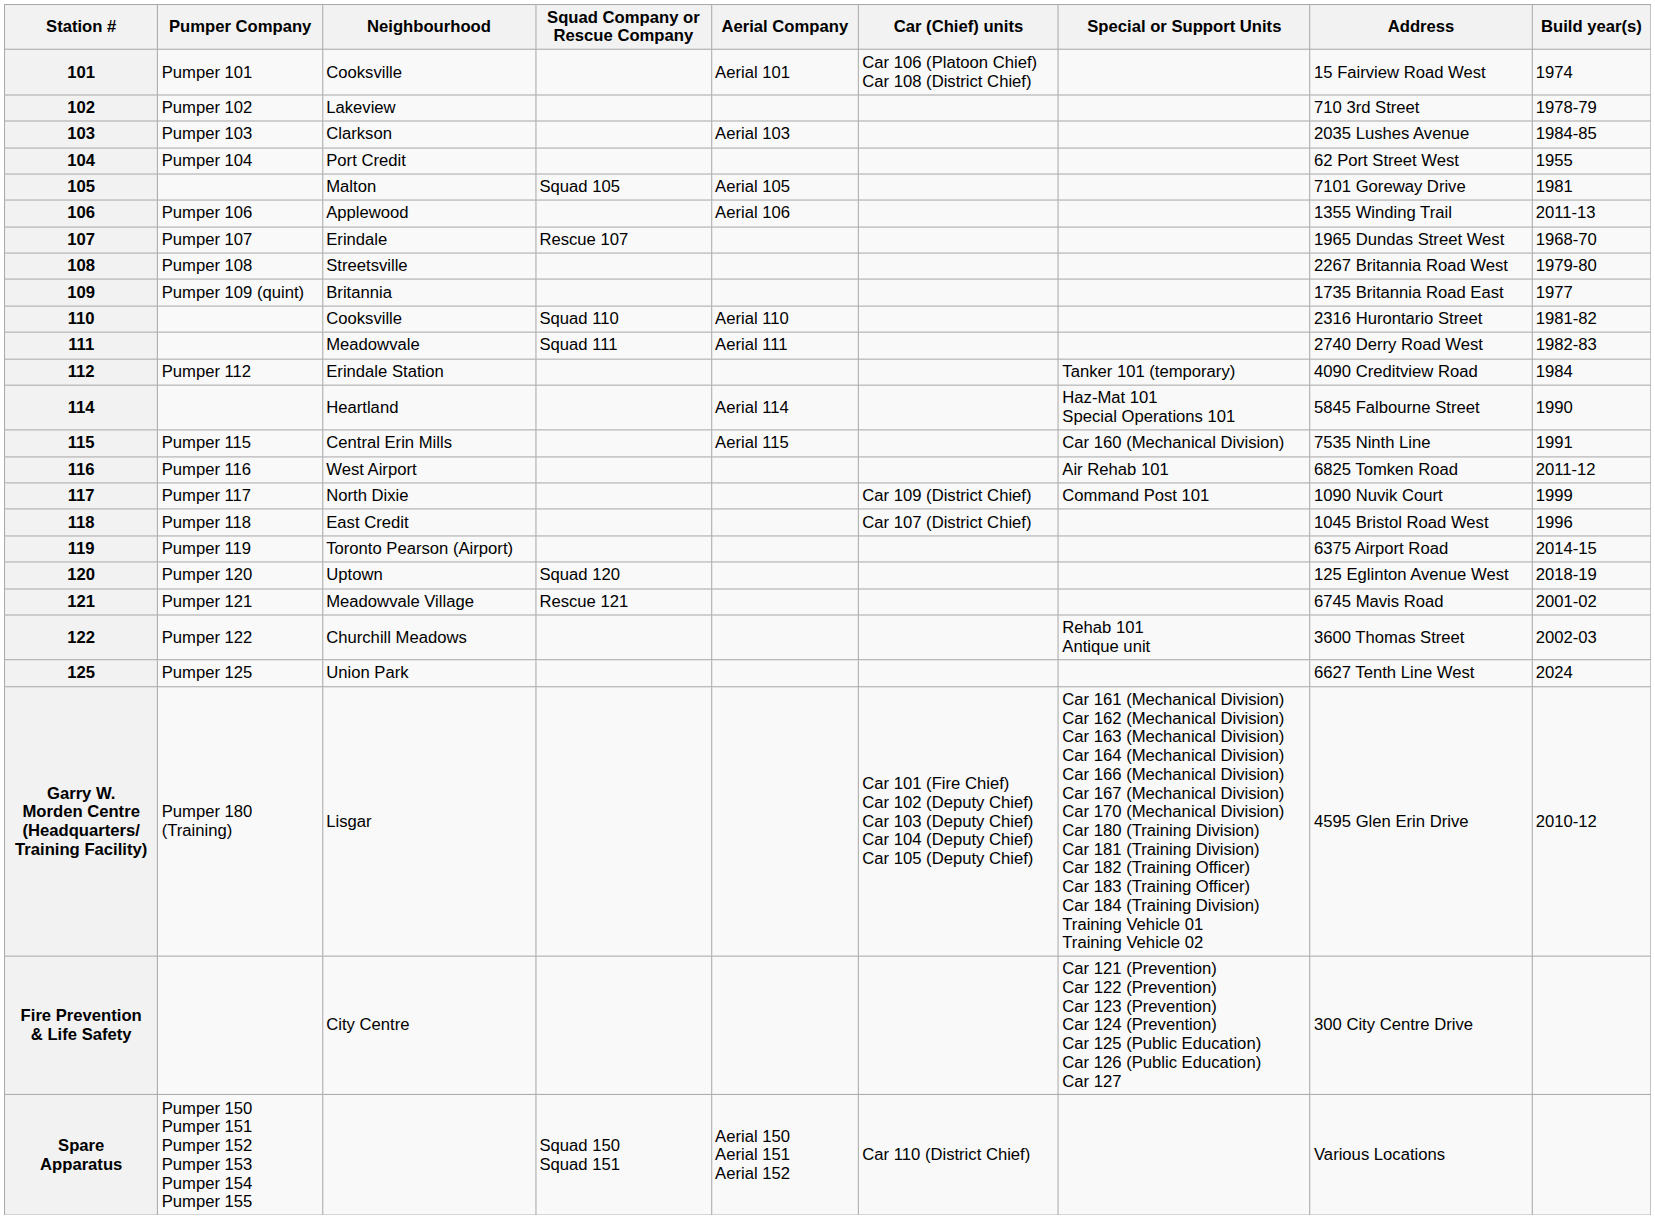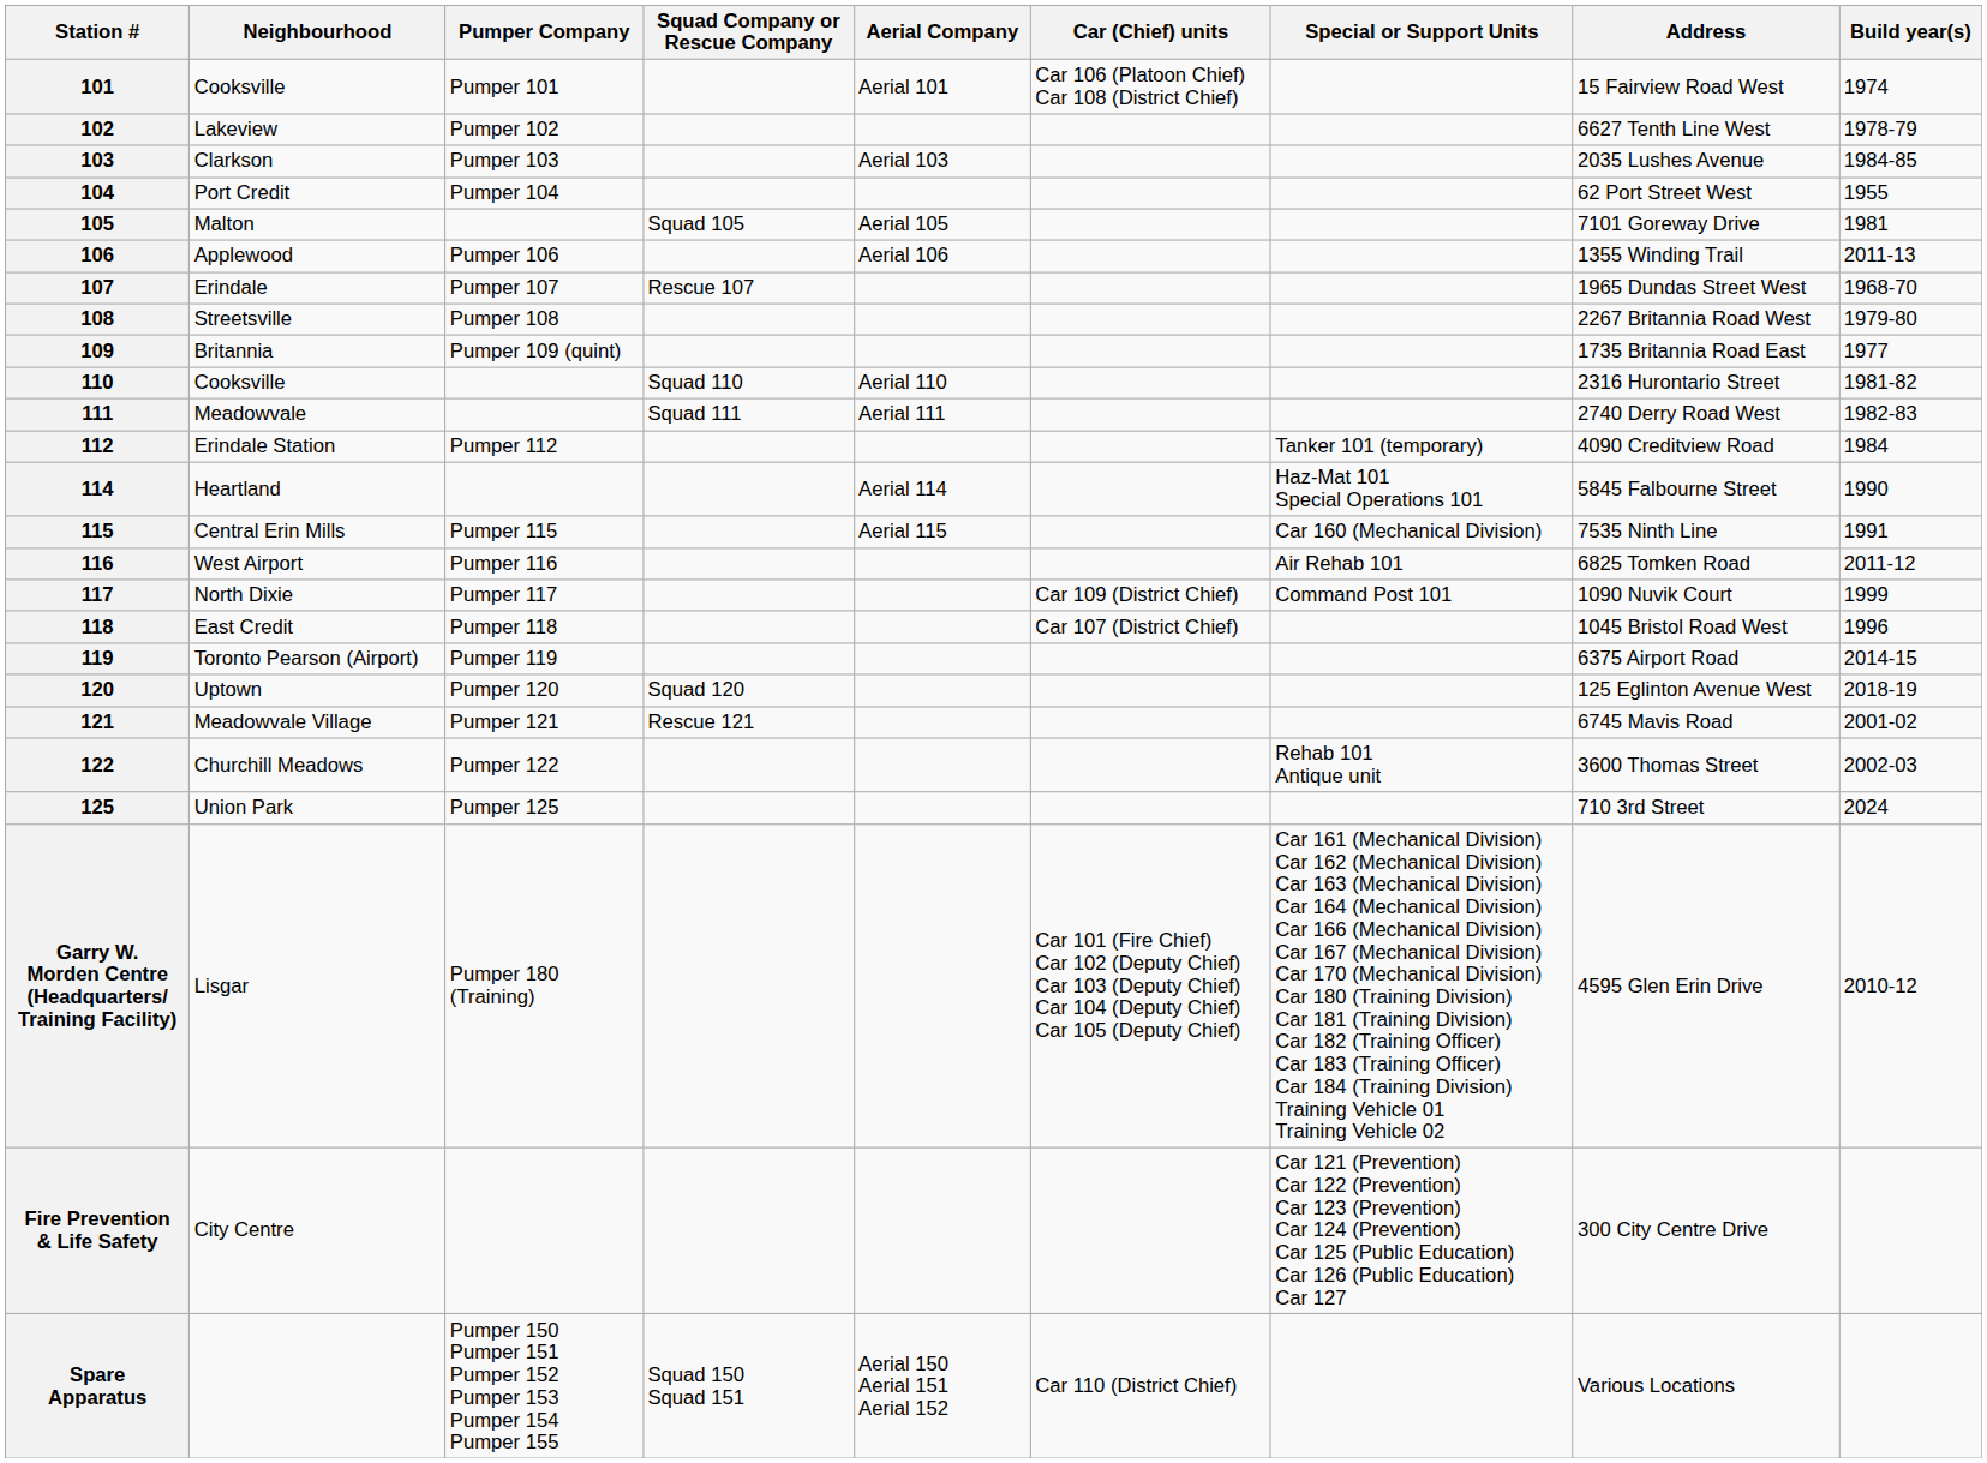 <table class=wikitable width = "100%">
 <tr valign=centre>
 <th>Station #</th>
+<th>Neighbourhood</th>
 <th>Pumper Company</th>
-<th>Neighbourhood</th>
 <th>Squad Company or<br>Rescue Company</th>
 <th>Aerial Company</th>
 <th>Car (Chief) units</th>
 <th>Special or Support Units</th>
 <th>Address</th>
 <th>Build year(s)</th>
 </tr>
 <tr>
 <th>101</th>
+<td>Cooksville</td>
 <td>Pumper 101</td>
-<td>Cooksville</td>
 <td></td>
 <td>Aerial 101</td>
 <td>Car 106 (Platoon Chief)<br>Car 108 (District Chief)</td>
 <td></td>
 <td>15 Fairview Road West</td>
 <td>1974</td>
 </tr>
 <tr>
 <th>102</th>
+<td>Lakeview</td>
 <td>Pumper 102</td>
-<td>Lakeview</td>
 <td></td>
 <td></td>
 <td></td>
 <td></td>
-<td>710 3rd Street</td>
+<td>6627 Tenth Line West</td>
 <td>1978-79</td>
 </tr>
 <tr>
 <th>103</th>
+<td>Clarkson</td>
 <td>Pumper 103</td>
-<td>Clarkson</td>
 <td></td>
 <td>Aerial 103</td>
 <td></td>
 <td></td>
 <td>2035 Lushes Avenue</td>
 <td>1984-85</td>
 </tr>
 <tr>
 <th>104</th>
+<td>Port Credit</td>
 <td>Pumper 104</td>
-<td>Port Credit</td>
 <td></td>
 <td></td>
 <td></td>
 <td></td>
 <td>62 Port Street West</td>
 <td>1955</td>
 </tr>
 <tr>
 <th>105</th>
+<td>Malton</td>
 <td></td>
-<td>Malton</td>
 <td>Squad 105</td>
 <td>Aerial 105</td>
 <td></td>
 <td></td>
 <td>7101 Goreway Drive</td>
 <td>1981</td>
 </tr>
 <tr>
 <th>106</th>
+<td>Applewood</td>
 <td>Pumper 106</td>
-<td>Applewood</td>
 <td></td>
 <td>Aerial 106</td>
 <td></td>
 <td></td>
 <td>1355 Winding Trail</td>
 <td>2011-13</td>
 </tr>
 <tr>
 <th>107</th>
+<td>Erindale</td>
 <td>Pumper 107</td>
-<td>Erindale</td>
 <td>Rescue 107</td>
 <td></td>
 <td></td>
 <td></td>
 <td>1965 Dundas Street West</td>
 <td>1968-70</td>
 </tr>
 <tr>
 <th>108</th>
+<td>Streetsville</td>
 <td>Pumper 108</td>
-<td>Streetsville</td>
 <td></td>
 <td></td>
 <td></td>
 <td></td>
 <td>2267 Britannia Road West</td>
 <td>1979-80</td>
 </tr>
 <tr>
 <th>109</th>
+<td>Britannia</td>
 <td>Pumper 109 (quint)</td>
-<td>Britannia</td>
 <td></td>
 <td></td>
 <td></td>
 <td></td>
 <td>1735 Britannia Road East</td>
 <td>1977</td>
 </tr>
 <tr>
 <th>110</th>
+<td>Cooksville</td>
 <td></td>
-<td>Cooksville</td>
 <td>Squad 110</td>
 <td>Aerial 110</td>
 <td></td>
 <td></td>
 <td>2316 Hurontario Street</td>
 <td>1981-82</td>
 </tr>
 <tr>
 <th>111</th>
+<td>Meadowvale</td>
 <td></td>
-<td>Meadowvale</td>
 <td>Squad 111</td>
 <td>Aerial 111</td>
 <td></td>
 <td></td>
 <td>2740 Derry Road West</td>
 <td>1982-83</td>
 </tr>
 <tr>
 <th>112</th>
+<td>Erindale Station</td>
 <td>Pumper 112</td>
-<td>Erindale Station</td>
 <td></td>
 <td></td>
 <td></td>
 <td>Tanker 101 (temporary)</td>
 <td>4090 Creditview Road</td>
 <td>1984</td>
 </tr>
 <tr>
 <th>114</th>
+<td>Heartland</td>
 <td></td>
-<td>Heartland</td>
 <td></td>
 <td>Aerial 114</td>
 <td></td>
 <td>Haz-Mat 101<br>Special Operations 101</td>
 <td>5845 Falbourne Street</td>
 <td>1990</td>
 </tr>
 <tr>
 <th>115</th>
+<td>Central Erin Mills</td>
 <td>Pumper 115</td>
-<td>Central Erin Mills</td>
 <td></td>
 <td>Aerial 115</td>
 <td></td>
 <td>Car 160 (Mechanical Division)</td>
 <td>7535 Ninth Line</td>
 <td>1991</td>
 </tr>
 <tr>
 <th>116</th>
+<td>West Airport</td>
 <td>Pumper 116</td>
-<td>West Airport</td>
 <td></td>
 <td></td>
 <td></td>
 <td>Air Rehab 101</td>
 <td>6825 Tomken Road</td>
 <td>2011-12</td>
 </tr>
 <tr>
 <th>117</th>
+<td>North Dixie</td>
 <td>Pumper 117</td>
-<td>North Dixie</td>
 <td></td>
 <td></td>
 <td>Car 109 (District Chief)</td>
 <td>Command Post 101</td>
 <td>1090 Nuvik Court</td>
 <td>1999</td>
 </tr>
 <tr>
 <th>118</th>
+<td>East Credit</td>
 <td>Pumper 118</td>
-<td>East Credit</td>
 <td></td>
 <td></td>
 <td>Car 107 (District Chief)</td>
 <td></td>
 <td>1045 Bristol Road West</td>
 <td>1996</td>
 </tr>
 <tr>
 <th>119</th>
+<td>Toronto Pearson (Airport)</td>
 <td>Pumper 119</td>
-<td>Toronto Pearson (Airport)</td>
 <td></td>
 <td></td>
 <td></td>
 <td></td>
 <td>6375 Airport Road</td>
 <td>2014-15</td>
 </tr>
 <tr>
 <th>120</th>
+<td>Uptown</td>
 <td>Pumper 120</td>
-<td>Uptown</td>
 <td>Squad 120</td>
 <td></td>
 <td></td>
 <td></td>
 <td>125 Eglinton Avenue West</td>
 <td>2018-19</td>
 </tr>
 <tr>
 <th>121</th>
+<td>Meadowvale Village</td>
 <td>Pumper 121</td>
-<td>Meadowvale Village</td>
 <td>Rescue 121</td>
 <td></td>
 <td></td>
 <td></td>
 <td>6745 Mavis Road</td>
 <td>2001-02</td>
 </tr>
 <tr>
 <th>122</th>
+<td>Churchill Meadows</td>
 <td>Pumper 122</td>
-<td>Churchill Meadows</td>
 <td></td>
 <td></td>
 <td></td>
 <td>Rehab 101<br>Antique unit</td>
 <td>3600 Thomas Street</td>
 <td>2002-03</td>
 </tr>
 <tr>
 <th>125</th>
+<td>Union Park</td>
 <td>Pumper 125</td>
-<td>Union Park</td>
 <td></td>
 <td></td>
 <td></td>
 <td></td>
-<td>6627 Tenth Line West</td>
+<td>710 3rd Street</td>
 <td>2024</td>
 </tr>
 <tr>
 <th>Garry W.<br>Morden Centre<br>(Headquarters/<br>Training Facility)</th>
+<td>Lisgar</td>
 <td>Pumper 180<br>(Training)</td>
-<td>Lisgar</td>
 <td></td>
 <td></td>
 <td>Car 101 (Fire Chief)<br>Car 102 (Deputy Chief)<br>Car 103 (Deputy Chief)<br>Car 104 (Deputy Chief)<br>Car 105 (Deputy Chief)</td>
 <td>Car 161 (Mechanical Division)<br>Car 162 (Mechanical Division)<br>Car 163 (Mechanical Division)<br>Car 164 (Mechanical Division)<br>Car 166 (Mechanical Division)<br>Car 167 (Mechanical Division)<br>Car 170 (Mechanical Division)<br>Car 180 (Training Division)<br>Car 181 (Training Division)<br>Car 182 (Training Officer)<br>Car 183 (Training Officer)<br>Car 184 (Training Division)<br>Training Vehicle 01<br>Training Vehicle 02</td>
 <td>4595 Glen Erin Drive</td>
 <td>2010-12</td>
 </tr>
 <tr>
 <th>Fire Prevention<br>& Life Safety</th>
+<td>City Centre</td>
 <td></td>
-<td>City Centre</td>
 <td></td>
 <td></td>
 <td></td>
 <td>Car 121 (Prevention)<br>Car 122 (Prevention)<br>Car 123 (Prevention)<br>Car 124 (Prevention)<br>Car 125 (Public Education)<br>Car 126 (Public Education)<br>Car 127</td>
 <td>300 City Centre Drive</td>
 <td></td>
 </tr>
 <tr>
 <th>Spare<br>Apparatus</th>
+<td></td>
 <td>Pumper 150<br>Pumper 151<br>Pumper 152<br>Pumper 153<br>Pumper 154<br>Pumper 155</td>
-<td></td>
 <td>Squad 150<br>Squad 151</td>
 <td>Aerial 150<br>Aerial 151<br>Aerial 152</td>
 <td>Car 110 (District Chief)</td>
 <td></td>
 <td>Various Locations</td>
 <td></td>
 </tr>
 </table>
